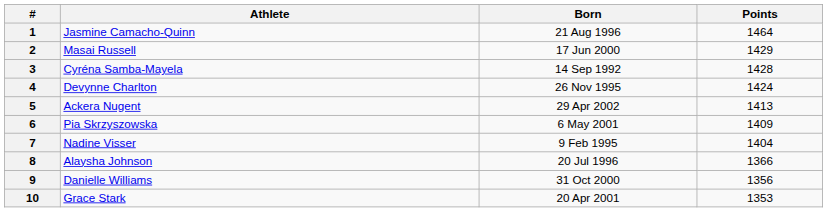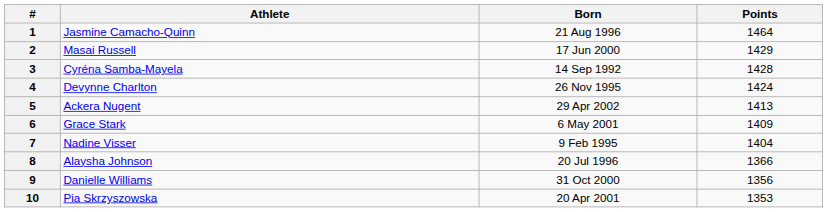 <table class="wikitable" width=80% style="font-size:90%; text-align:center;">
 <tr>
 <th>#</th>
 <th>Athlete</th>
 <th>Born</th>
 <th>Points</th>
 </tr>
 <tr>
 <th>1</th>
 <td align=left> <a href='#'>Jasmine Camacho-Quinn</a></td>
 <td>21 Aug 1996</td>
 <td>1464</td>
 </tr>
 <tr>
 <th>2</th>
 <td align=left> <a href='#'>Masai Russell</a></td>
 <td>17 Jun 2000</td>
 <td>1429</td>
 </tr>
 <tr>
 <th>3</th>
 <td align=left> <a href='#'>Cyréna Samba-Mayela</a></td>
 <td>14 Sep 1992</td>
 <td>1428</td>
 </tr>
 <tr>
 <th>4</th>
 <td align=left> <a href='#'>Devynne Charlton</a></td>
 <td>26 Nov 1995</td>
 <td>1424</td>
 </tr>
 <tr>
 <th>5</th>
 <td align=left> <a href='#'>Ackera Nugent</a></td>
 <td>29 Apr 2002</td>
 <td>1413</td>
 </tr>
 <tr>
 <th>6</th>
-<td align=left> <a href='#'>Pia Skrzyszowska</a></td>
+<td align=left> <a href='#'>Grace Stark</a></td>
 <td>6 May 2001</td>
 <td>1409</td>
 </tr>
 <tr>
 <th>7</th>
 <td align=left> <a href='#'>Nadine Visser</a></td>
 <td>9 Feb 1995</td>
 <td>1404</td>
 </tr>
 <tr>
 <th>8</th>
 <td align=left> <a href='#'>Alaysha Johnson</a></td>
 <td>20 Jul 1996</td>
 <td>1366</td>
 </tr>
 <tr>
 <th>9</th>
 <td align=left> <a href='#'>Danielle Williams</a></td>
 <td>31 Oct 2000</td>
 <td>1356</td>
 </tr>
 <tr>
 <th>10</th>
-<td align=left> <a href='#'>Grace Stark</a></td>
+<td align=left> <a href='#'>Pia Skrzyszowska</a></td>
 <td>20 Apr 2001</td>
 <td>1353</td>
 </tr>
 </table>
